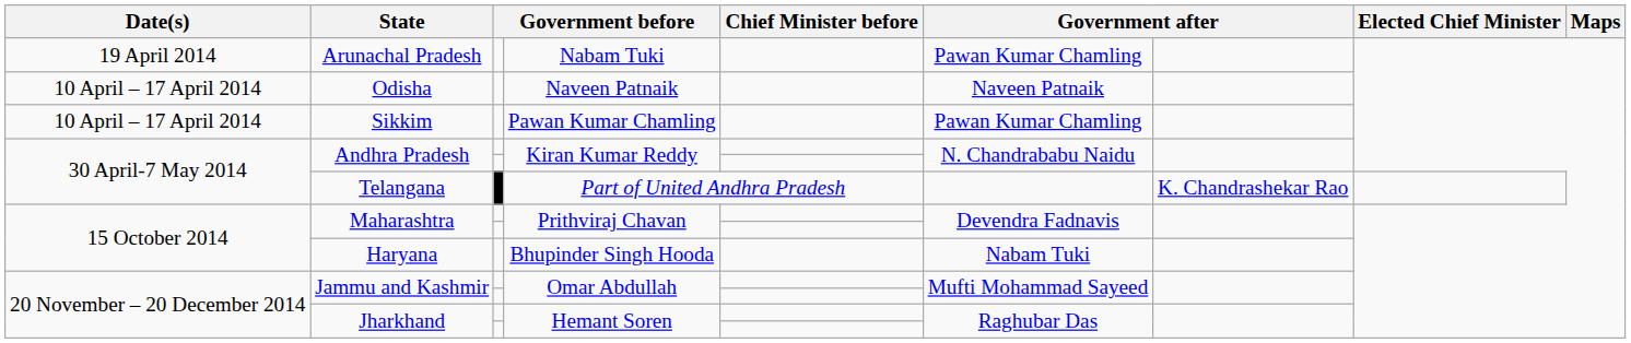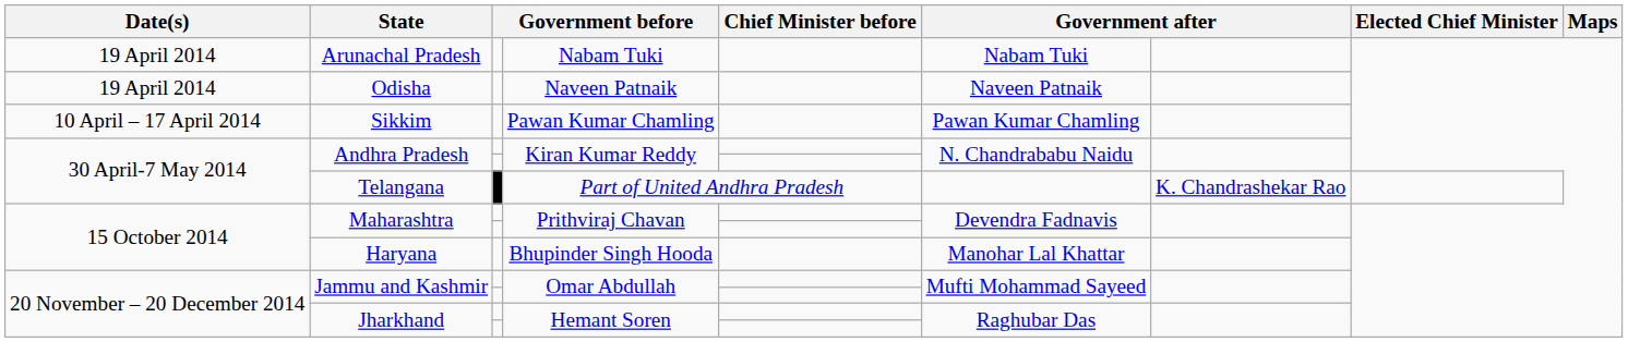 <table class="wikitable" style="text-align:center;">
 <tr>
 <th>Date(s)</th>
 <th>State</th>
 <th colspan="2">Government before</th>
 <th>Chief Minister before</th>
 <th colspan="2">Government after</th>
 <th>Elected Chief Minister</th>
 <th>Maps</th>
 </tr>
 <tr>
 <td>19 April 2014</td>
 <td><a href='#'>Arunachal Pradesh</a></td>
 <td></td>
 <td><a href='#'>Nabam Tuki</a></td>
 <td></td>
-<td><a href='#'>Pawan Kumar Chamling</a></td>
+<td><a href='#'>Nabam Tuki</a></td>
 <td></td>
 </tr>
 <tr>
-<td>10 April – 17 April 2014</td>
+<td>19 April 2014</td>
 <td><a href='#'>Odisha</a></td>
 <td></td>
 <td><a href='#'>Naveen Patnaik</a></td>
 <td></td>
 <td><a href='#'>Naveen Patnaik</a></td>
 <td></td>
 </tr>
 <tr>
 <td>10 April – 17 April 2014</td>
 <td><a href='#'>Sikkim</a></td>
 <td></td>
 <td><a href='#'>Pawan Kumar Chamling</a></td>
 <td></td>
 <td><a href='#'>Pawan Kumar Chamling</a></td>
 <td></td>
 </tr>
 <tr>
 <td rowspan="3">30 April-7 May 2014</td>
 <td rowspan="2"><a href='#'>Andhra Pradesh</a></td>
 <td></td>
 <td rowspan="2"><a href='#'>Kiran Kumar Reddy</a></td>
 <td></td>
 <td rowspan="2"><a href='#'>N. Chandrababu Naidu</a></td>
 <td rowspan="2"></td>
 </tr>
 <tr>
 <td></td>
 </tr>
 <tr>
 <td><a href='#'>Telangana</a></td>
 <td bgcolor="#000000"></td>
 <td colspan="2" align="center"><a href='#'><em>Part of United Andhra Pradesh</em></a></td>
 <td></td>
 <td><a href='#'>K. Chandrashekar Rao</a></td>
 <td></td>
 </tr>
 <tr>
 <td rowspan="3">15 October 2014</td>
 <td rowspan="2"><a href='#'>Maharashtra</a></td>
 <td></td>
 <td rowspan="2"><a href='#'>Prithviraj Chavan</a></td>
 <td></td>
 <td rowspan="2"><a href='#'>Devendra Fadnavis</a></td>
 <td rowspan="2"></td>
 </tr>
 <tr>
 <td></td>
 <td></td>
 </tr>
 <tr>
 <td><a href='#'>Haryana</a></td>
 <td></td>
 <td><a href='#'>Bhupinder Singh Hooda</a></td>
 <td></td>
-<td><a href='#'>Nabam Tuki</a></td>
+<td><a href='#'>Manohar Lal Khattar</a></td>
 <td></td>
 </tr>
 <tr>
 <td rowspan="4">20 November – 20 December 2014</td>
 <td rowspan="2"><a href='#'>Jammu and Kashmir</a></td>
 <td></td>
 <td rowspan="2"><a href='#'>Omar Abdullah</a></td>
 <td></td>
 <td rowspan="2"><a href='#'>Mufti Mohammad Sayeed</a></td>
 <td rowspan="2"></td>
 </tr>
 <tr>
 <td></td>
 <td></td>
 </tr>
 <tr>
 <td rowspan="2"><a href='#'>Jharkhand</a></td>
 <td></td>
 <td rowspan="2"><a href='#'>Hemant Soren</a></td>
 <td></td>
 <td rowspan="2"><a href='#'>Raghubar Das</a></td>
 <td rowspan="2"></td>
 </tr>
 <tr>
 <td></td>
 <td></td>
 </tr>
 </table>
